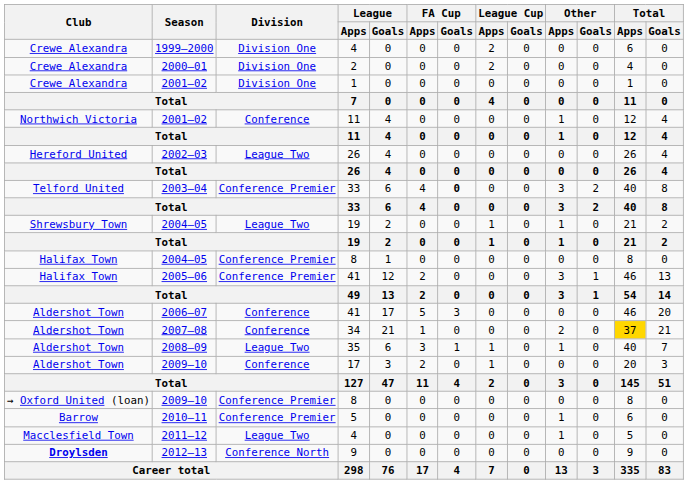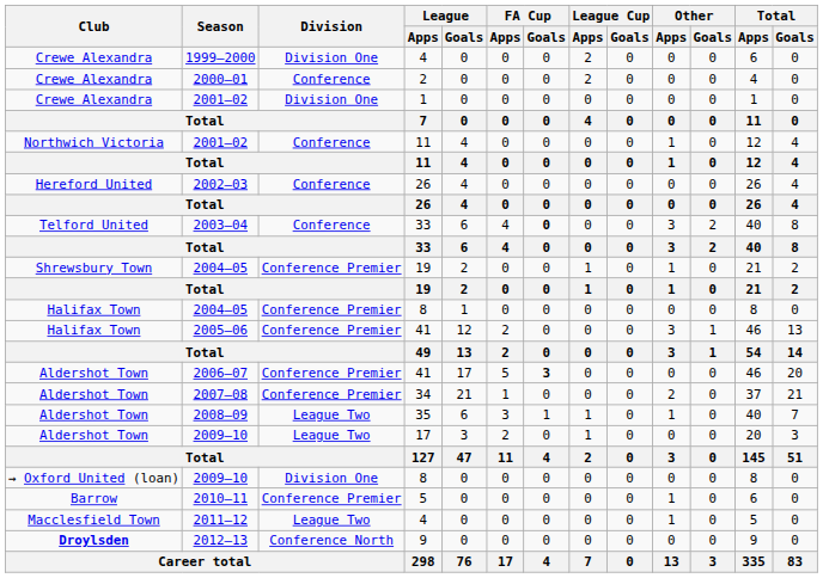 <table class="wikitable" style="text-align:center;">
 <tr>
 <th rowspan="2">Club</th>
 <th rowspan="2">Season</th>
 <th rowspan="2">Division</th>
 <th colspan="2">League</th>
 <th colspan="2">FA Cup</th>
 <th colspan="2">League Cup</th>
 <th colspan="2">Other</th>
 <th colspan="2">Total</th>
 </tr>
 <tr>
 <th>Apps</th>
 <th>Goals</th>
 <th>Apps</th>
 <th>Goals</th>
 <th>Apps</th>
 <th>Goals</th>
 <th>Apps</th>
 <th>Goals</th>
 <th>Apps</th>
 <th>Goals</th>
 </tr>
 <tr>
 <td><a href='#'>Crewe Alexandra</a></td>
 <td><a href='#'>1999–2000</a></td>
 <td><a href='#'>Division One</a></td>
 <td>4</td>
 <td>0</td>
 <td>0</td>
 <td>0</td>
 <td>2</td>
 <td>0</td>
 <td>0</td>
 <td>0</td>
 <td>6</td>
 <td>0</td>
 </tr>
 <tr>
 <td><a href='#'>Crewe Alexandra</a></td>
 <td><a href='#'>2000–01</a></td>
-<td><a href='#'>Division One</a></td>
+<td><a href='#'>Conference</a></td>
 <td>2</td>
 <td>0</td>
 <td>0</td>
 <td>0</td>
 <td>2</td>
 <td>0</td>
 <td>0</td>
 <td>0</td>
 <td>4</td>
 <td>0</td>
 </tr>
 <tr>
 <td><a href='#'>Crewe Alexandra</a></td>
 <td><a href='#'>2001–02</a></td>
 <td><a href='#'>Division One</a></td>
 <td>1</td>
 <td>0</td>
 <td>0</td>
 <td>0</td>
 <td>0</td>
 <td>0</td>
 <td>0</td>
 <td>0</td>
 <td>1</td>
 <td>0</td>
 </tr>
 <tr>
 <th colspan="3">Total</th>
 <th>7</th>
 <th>0</th>
 <th>0</th>
 <th>0</th>
 <th>4</th>
 <th>0</th>
 <th>0</th>
 <th>0</th>
 <th>11</th>
 <th>0</th>
 </tr>
 <tr>
 <td><a href='#'>Northwich Victoria</a></td>
 <td><a href='#'>2001–02</a></td>
 <td><a href='#'>Conference</a></td>
 <td>11</td>
 <td>4</td>
 <td>0</td>
 <td>0</td>
 <td>0</td>
 <td>0</td>
 <td>1</td>
 <td>0</td>
 <td>12</td>
 <td>4</td>
 </tr>
 <tr>
 <th colspan="3">Total</th>
 <th>11</th>
 <th>4</th>
 <th>0</th>
 <th>0</th>
 <th>0</th>
 <th>0</th>
 <th>1</th>
 <th>0</th>
 <th>12</th>
 <th>4</th>
 </tr>
 <tr>
 <td><a href='#'>Hereford United</a></td>
 <td><a href='#'>2002–03</a></td>
-<td><a href='#'>League Two</a></td>
+<td><a href='#'>Conference</a></td>
 <td>26</td>
 <td>4</td>
 <td>0</td>
 <td>0</td>
 <td>0</td>
 <td>0</td>
 <td>0</td>
 <td>0</td>
 <td>26</td>
 <td>4</td>
 </tr>
 <tr>
 <th colspan="3">Total</th>
 <th>26</th>
 <th>4</th>
 <th>0</th>
 <th>0</th>
 <th>0</th>
 <th>0</th>
 <th>0</th>
 <th>0</th>
 <th>26</th>
 <th>4</th>
 </tr>
 <tr>
 <td><a href='#'>Telford United</a></td>
 <td><a href='#'>2003–04</a></td>
-<td><a href='#'>Conference Premier</a></td>
+<td><a href='#'>Conference</a></td>
 <td>33</td>
 <td>6</td>
 <td>4</td>
 <td><strong>0</strong></td>
 <td>0</td>
 <td>0</td>
 <td>3</td>
 <td>2</td>
 <td>40</td>
 <td>8</td>
 </tr>
 <tr>
 <th colspan="3">Total</th>
 <th>33</th>
 <th>6</th>
 <th>4</th>
 <th>0</th>
 <th>0</th>
 <th>0</th>
 <th>3</th>
 <th>2</th>
 <th>40</th>
 <th>8</th>
 </tr>
 <tr>
 <td><a href='#'>Shrewsbury Town</a></td>
 <td><a href='#'>2004–05</a></td>
-<td><a href='#'>League Two</a></td>
+<td><a href='#'>Conference Premier</a></td>
 <td>19</td>
 <td>2</td>
 <td>0</td>
 <td>0</td>
 <td>1</td>
 <td>0</td>
 <td>1</td>
 <td>0</td>
 <td>21</td>
 <td>2</td>
 </tr>
 <tr>
 <th colspan="3">Total</th>
 <th>19</th>
 <th>2</th>
 <th>0</th>
 <th>0</th>
 <th>1</th>
 <th>0</th>
 <th>1</th>
 <th>0</th>
 <th>21</th>
 <th>2</th>
 </tr>
 <tr>
 <td><a href='#'>Halifax Town</a></td>
 <td><a href='#'>2004–05</a></td>
 <td><a href='#'>Conference Premier</a></td>
 <td>8</td>
 <td>1</td>
 <td>0</td>
 <td>0</td>
 <td>0</td>
 <td>0</td>
 <td>0</td>
 <td>0</td>
 <td>8</td>
 <td>0</td>
 </tr>
 <tr>
 <td><a href='#'>Halifax Town</a></td>
 <td><a href='#'>2005–06</a></td>
 <td><a href='#'>Conference Premier</a></td>
 <td>41</td>
 <td>12</td>
 <td>2</td>
 <td>0</td>
 <td>0</td>
 <td>0</td>
 <td>3</td>
 <td>1</td>
 <td>46</td>
 <td>13</td>
 </tr>
 <tr>
 <th colspan="3">Total</th>
 <th>49</th>
 <th>13</th>
 <th>2</th>
 <th>0</th>
 <th>0</th>
 <th>0</th>
 <th>3</th>
 <th>1</th>
 <th>54</th>
 <th>14</th>
 </tr>
 <tr>
 <td><a href='#'>Aldershot Town</a></td>
 <td><a href='#'>2006–07</a></td>
-<td><a href='#'>Conference</a></td>
+<td><a href='#'>Conference Premier</a></td>
 <td>41</td>
 <td>17</td>
 <td>5</td>
-<td>3</td>
+<td><strong>3</strong></td>
 <td>0</td>
 <td>0</td>
 <td>0</td>
 <td>0</td>
 <td>46</td>
 <td>20</td>
 </tr>
 <tr>
 <td><a href='#'>Aldershot Town</a></td>
 <td><a href='#'>2007–08</a></td>
-<td><a href='#'>Conference</a></td>
+<td><a href='#'>Conference Premier</a></td>
 <td>34</td>
 <td>21</td>
 <td>1</td>
 <td>0</td>
 <td>0</td>
 <td>0</td>
 <td>2</td>
 <td>0</td>
-<td style="background: gold;">37</td>
+<td>37</td>
 <td>21</td>
 </tr>
 <tr>
 <td><a href='#'>Aldershot Town</a></td>
 <td><a href='#'>2008–09</a></td>
 <td><a href='#'>League Two</a></td>
 <td>35</td>
 <td>6</td>
 <td>3</td>
 <td>1</td>
 <td>1</td>
 <td>0</td>
 <td>1</td>
 <td>0</td>
 <td>40</td>
 <td>7</td>
 </tr>
 <tr>
 <td><a href='#'>Aldershot Town</a></td>
 <td><a href='#'>2009–10</a></td>
-<td><a href='#'>Conference</a></td>
+<td><a href='#'>League Two</a></td>
 <td>17</td>
 <td>3</td>
 <td>2</td>
 <td>0</td>
 <td>1</td>
 <td>0</td>
 <td>0</td>
 <td>0</td>
 <td>20</td>
 <td>3</td>
 </tr>
 <tr>
 <th colspan="3">Total</th>
 <th>127</th>
 <th>47</th>
 <th>11</th>
 <th>4</th>
 <th>2</th>
 <th>0</th>
 <th>3</th>
 <th>0</th>
 <th>145</th>
 <th>51</th>
 </tr>
 <tr>
 <td>→ <a href='#'>Oxford United</a> (loan)</td>
 <td><a href='#'>2009–10</a></td>
-<td><a href='#'>Conference Premier</a></td>
+<td><a href='#'>Division One</a></td>
 <td>8</td>
 <td>0</td>
 <td>0</td>
 <td>0</td>
 <td>0</td>
 <td>0</td>
 <td>0</td>
 <td>0</td>
 <td>8</td>
 <td>0</td>
 </tr>
 <tr>
 <td><a href='#'>Barrow</a></td>
 <td><a href='#'>2010–11</a></td>
 <td><a href='#'>Conference Premier</a></td>
 <td>5</td>
 <td>0</td>
 <td>0</td>
 <td>0</td>
 <td>0</td>
 <td>0</td>
 <td>1</td>
 <td>0</td>
 <td>6</td>
 <td>0</td>
 </tr>
 <tr>
 <td><a href='#'>Macclesfield Town</a></td>
 <td><a href='#'>2011–12</a></td>
 <td><a href='#'>League Two</a></td>
 <td>4</td>
 <td>0</td>
 <td>0</td>
 <td>0</td>
 <td>0</td>
 <td>0</td>
 <td>1</td>
 <td>0</td>
 <td>5</td>
 <td>0</td>
 </tr>
 <tr>
 <td><strong><a href='#'>Droylsden</a></strong></td>
 <td><a href='#'>2012–13</a></td>
 <td><a href='#'>Conference North</a></td>
 <td>9</td>
 <td>0</td>
 <td>0</td>
 <td>0</td>
 <td>0</td>
 <td>0</td>
 <td>0</td>
 <td>0</td>
 <td>9</td>
 <td>0</td>
 </tr>
 <tr>
 <th colspan="3">Career total</th>
 <th>298</th>
 <th>76</th>
 <th>17</th>
 <th>4</th>
 <th>7</th>
 <th>0</th>
 <th>13</th>
 <th>3</th>
 <th>335</th>
 <th>83</th>
 </tr>
 </table>
